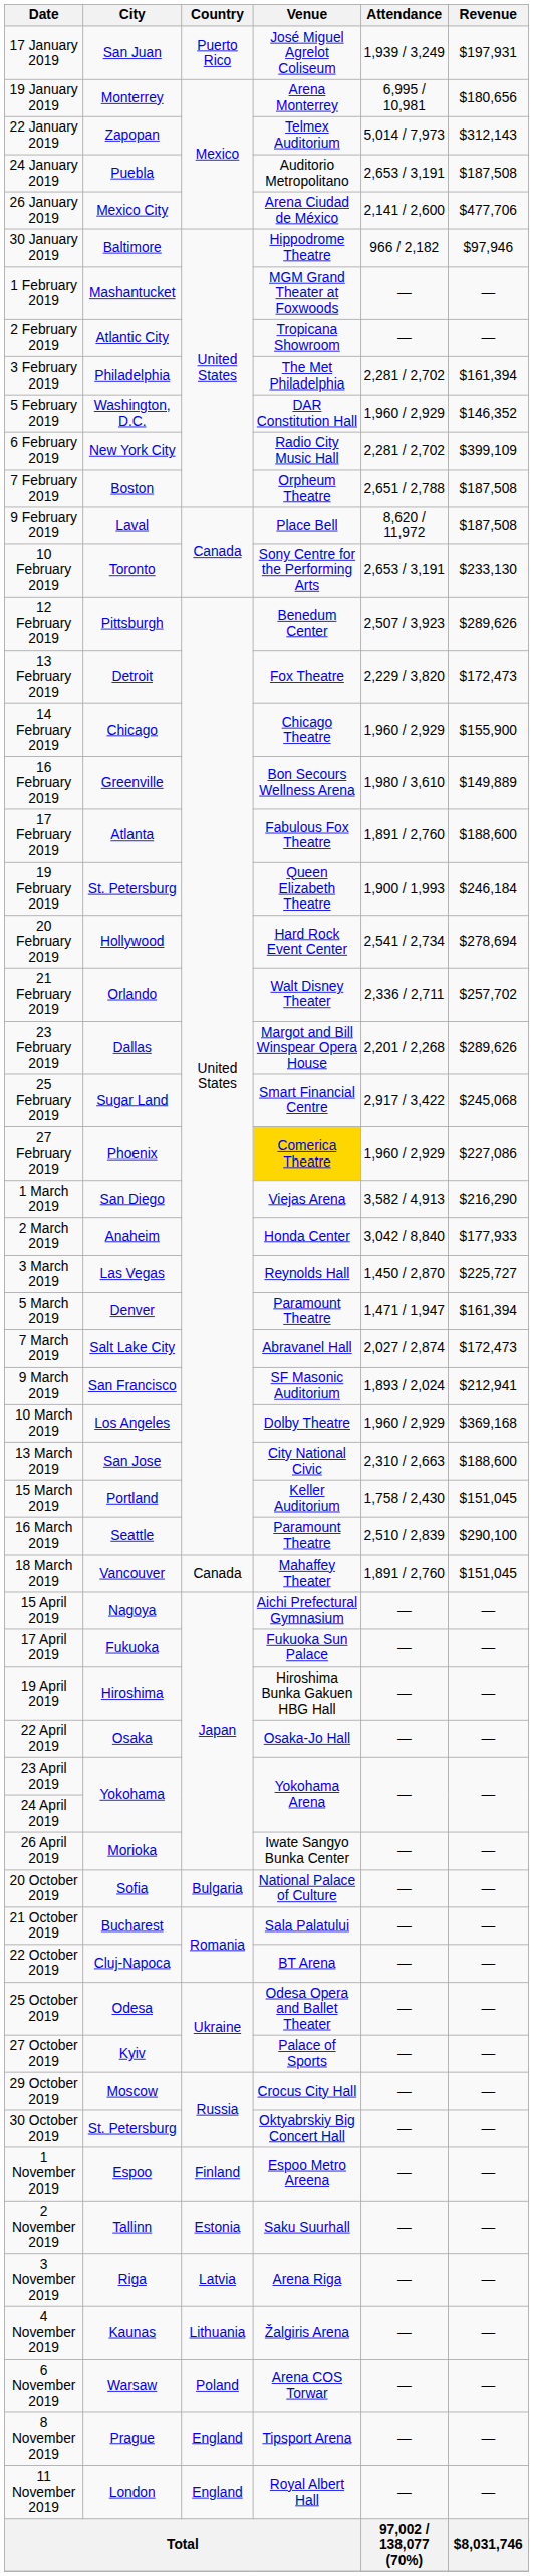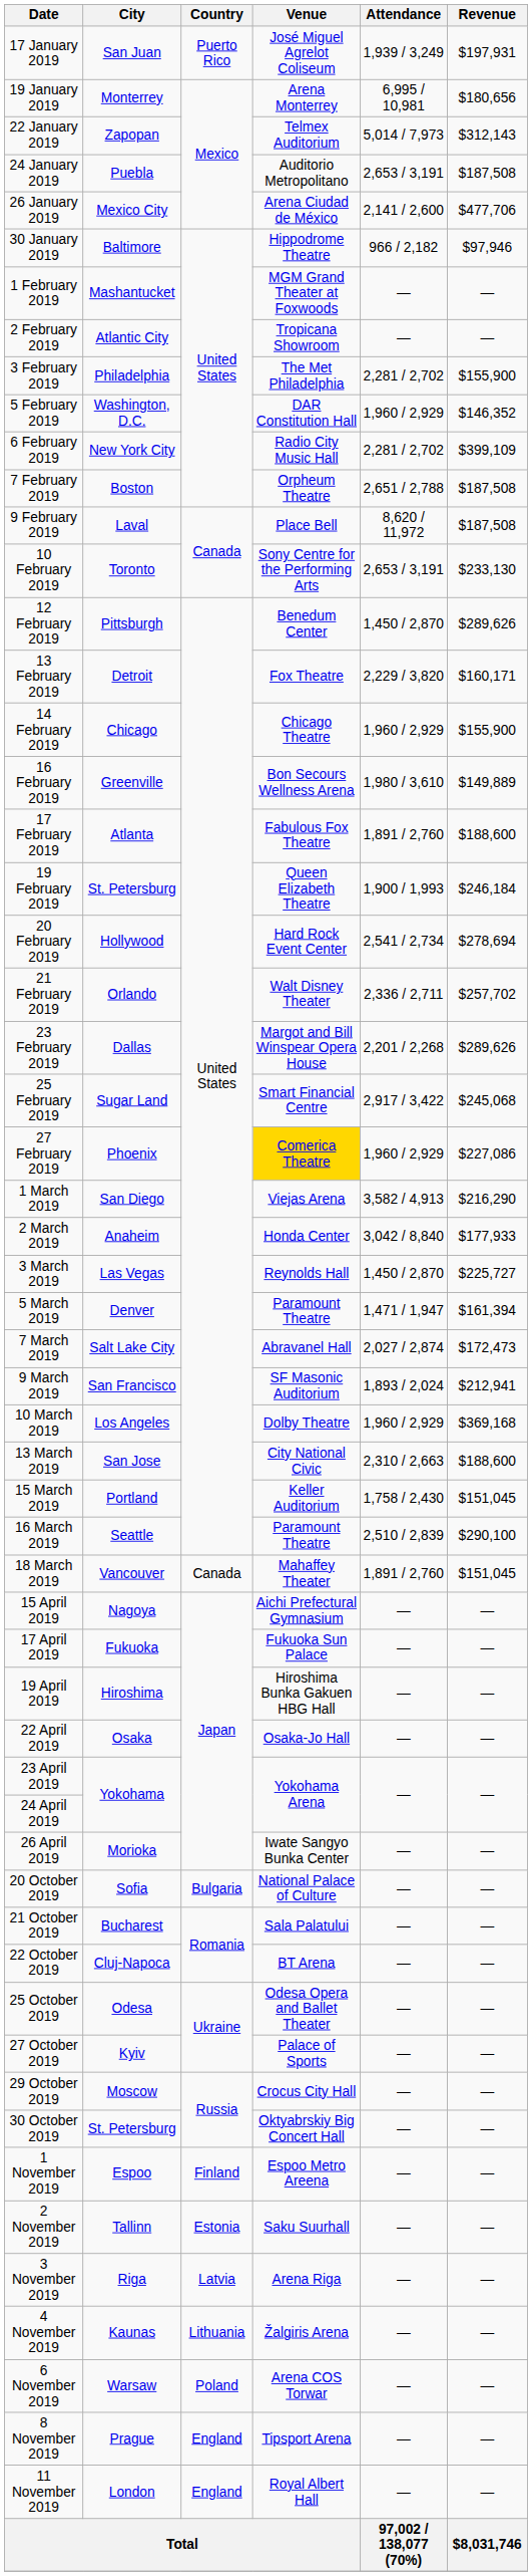 <table class="wikitable" style="text-align:center;">
 <tr>
 <th width="150">Date</th>
 <th width="150">City</th>
 <th width="150">Country</th>
 <th width="250">Venue</th>
 <th width="135">Attendance</th>
 <th width="125">Revenue</th>
 </tr>
 <tr>
 <td>17 January 2019</td>
 <td><a href='#'>San Juan</a></td>
 <td><a href='#'>Puerto Rico</a></td>
 <td><a href='#'>José Miguel Agrelot Coliseum</a></td>
 <td>1,939 / 3,249</td>
 <td>$197,931</td>
 </tr>
 <tr>
 <td>19 January 2019</td>
 <td><a href='#'>Monterrey</a></td>
 <td rowspan="4"><a href='#'>Mexico</a></td>
 <td><a href='#'>Arena Monterrey</a></td>
 <td>6,995 / 10,981</td>
 <td>$180,656</td>
 </tr>
 <tr>
 <td>22 January 2019</td>
 <td><a href='#'>Zapopan</a></td>
 <td><a href='#'>Telmex Auditorium</a></td>
 <td>5,014 / 7,973</td>
 <td>$312,143</td>
 </tr>
 <tr>
 <td>24 January 2019</td>
 <td><a href='#'>Puebla</a></td>
 <td>Auditorio Metropolitano</td>
 <td>2,653 / 3,191</td>
 <td>$187,508</td>
 </tr>
 <tr>
 <td>26 January 2019</td>
 <td><a href='#'>Mexico City</a></td>
 <td><a href='#'>Arena Ciudad de México</a></td>
 <td>2,141 / 2,600</td>
 <td>$477,706</td>
 </tr>
 <tr>
 <td>30 January 2019</td>
 <td><a href='#'>Baltimore</a></td>
 <td rowspan="7"><a href='#'>United States</a></td>
 <td><a href='#'>Hippodrome Theatre</a></td>
 <td>966 / 2,182</td>
 <td>$97,946</td>
 </tr>
 <tr>
 <td>1 February 2019</td>
 <td><a href='#'>Mashantucket</a></td>
 <td><a href='#'>MGM Grand Theater at Foxwoods</a></td>
 <td>—</td>
 <td>—</td>
 </tr>
 <tr>
 <td>2 February 2019</td>
 <td><a href='#'>Atlantic City</a></td>
 <td><a href='#'>Tropicana Showroom</a></td>
 <td>—</td>
 <td>—</td>
 </tr>
 <tr>
 <td>3 February 2019</td>
 <td><a href='#'>Philadelphia</a></td>
 <td><a href='#'>The Met Philadelphia</a></td>
 <td>2,281 / 2,702</td>
-<td>$161,394</td>
+<td>$155,900</td>
 </tr>
 <tr>
 <td>5 February 2019</td>
 <td><a href='#'>Washington, D.C.</a></td>
 <td><a href='#'>DAR Constitution Hall</a></td>
 <td>1,960 / 2,929</td>
 <td>$146,352</td>
 </tr>
 <tr>
 <td>6 February 2019</td>
 <td><a href='#'>New York City</a></td>
 <td><a href='#'>Radio City Music Hall</a></td>
 <td>2,281 / 2,702</td>
 <td>$399,109</td>
 </tr>
 <tr>
 <td>7 February 2019</td>
 <td><a href='#'>Boston</a></td>
 <td><a href='#'>Orpheum Theatre</a></td>
 <td>2,651 / 2,788</td>
 <td>$187,508</td>
 </tr>
 <tr>
 <td>9 February 2019</td>
 <td><a href='#'>Laval</a></td>
 <td rowspan="2"><a href='#'>Canada</a></td>
 <td><a href='#'>Place Bell</a></td>
 <td>8,620 / 11,972</td>
 <td>$187,508</td>
 </tr>
 <tr>
 <td>10 February 2019</td>
 <td><a href='#'>Toronto</a></td>
 <td><a href='#'>Sony Centre for the Performing Arts</a></td>
 <td>2,653 / 3,191</td>
 <td>$233,130</td>
 </tr>
 <tr>
 <td>12 February 2019</td>
 <td><a href='#'>Pittsburgh</a></td>
 <td rowspan="21">United States</td>
 <td><a href='#'>Benedum Center</a></td>
-<td>2,507 / 3,923</td>
+<td>1,450 / 2,870</td>
 <td>$289,626</td>
 </tr>
 <tr>
 <td>13 February 2019</td>
 <td><a href='#'>Detroit</a></td>
 <td><a href='#'>Fox Theatre</a></td>
 <td>2,229 / 3,820</td>
-<td>$172,473</td>
+<td>$160,171</td>
 </tr>
 <tr>
 <td>14 February 2019</td>
 <td><a href='#'>Chicago</a></td>
 <td><a href='#'>Chicago Theatre</a></td>
 <td>1,960 / 2,929</td>
 <td>$155,900</td>
 </tr>
 <tr>
 <td>16 February 2019</td>
 <td><a href='#'>Greenville</a></td>
 <td><a href='#'>Bon Secours Wellness Arena</a></td>
 <td>1,980 / 3,610</td>
 <td>$149,889</td>
 </tr>
 <tr>
 <td>17 February 2019</td>
 <td><a href='#'>Atlanta</a></td>
 <td><a href='#'>Fabulous Fox Theatre</a></td>
 <td>1,891 / 2,760</td>
 <td>$188,600</td>
 </tr>
 <tr>
 <td>19 February 2019</td>
 <td><a href='#'>St. Petersburg</a></td>
 <td><a href='#'>Queen Elizabeth Theatre</a></td>
 <td>1,900 / 1,993</td>
 <td>$246,184</td>
 </tr>
 <tr>
 <td>20 February 2019</td>
 <td><a href='#'>Hollywood</a></td>
 <td><a href='#'>Hard Rock Event Center</a></td>
 <td>2,541 / 2,734</td>
 <td>$278,694</td>
 </tr>
 <tr>
 <td>21 February 2019</td>
 <td><a href='#'>Orlando</a></td>
 <td><a href='#'>Walt Disney Theater</a></td>
 <td>2,336 / 2,711</td>
 <td>$257,702</td>
 </tr>
 <tr>
 <td>23 February 2019</td>
 <td><a href='#'>Dallas</a></td>
 <td><a href='#'>Margot and Bill Winspear Opera House</a></td>
 <td>2,201 / 2,268</td>
 <td>$289,626</td>
 </tr>
 <tr>
 <td>25 February 2019</td>
 <td><a href='#'>Sugar Land</a></td>
 <td><a href='#'>Smart Financial Centre</a></td>
 <td>2,917 / 3,422</td>
 <td>$245,068</td>
 </tr>
 <tr>
 <td>27 February 2019</td>
 <td><a href='#'>Phoenix</a></td>
 <td style="background: gold;"><a href='#'>Comerica Theatre</a></td>
 <td>1,960 / 2,929</td>
 <td>$227,086</td>
 </tr>
 <tr>
 <td>1 March 2019</td>
 <td><a href='#'>San Diego</a></td>
 <td><a href='#'>Viejas Arena</a></td>
 <td>3,582 / 4,913</td>
 <td>$216,290</td>
 </tr>
 <tr>
 <td>2 March 2019</td>
 <td><a href='#'>Anaheim</a></td>
 <td><a href='#'>Honda Center</a></td>
 <td>3,042 / 8,840</td>
 <td>$177,933</td>
 </tr>
 <tr>
 <td>3 March 2019</td>
 <td><a href='#'>Las Vegas</a></td>
 <td><a href='#'>Reynolds Hall</a></td>
 <td>1,450 / 2,870</td>
 <td>$225,727</td>
 </tr>
 <tr>
 <td>5 March 2019</td>
 <td><a href='#'>Denver</a></td>
 <td><a href='#'>Paramount Theatre</a></td>
 <td>1,471 / 1,947</td>
 <td>$161,394</td>
 </tr>
 <tr>
 <td>7 March 2019</td>
 <td><a href='#'>Salt Lake City</a></td>
 <td><a href='#'>Abravanel Hall</a></td>
 <td>2,027 / 2,874</td>
 <td>$172,473</td>
 </tr>
 <tr>
 <td>9 March 2019</td>
 <td><a href='#'>San Francisco</a></td>
 <td><a href='#'>SF Masonic Auditorium</a></td>
 <td>1,893 / 2,024</td>
 <td>$212,941</td>
 </tr>
 <tr>
 <td>10 March 2019</td>
 <td><a href='#'>Los Angeles</a></td>
 <td><a href='#'>Dolby Theatre</a></td>
 <td>1,960 / 2,929</td>
 <td>$369,168</td>
 </tr>
 <tr>
 <td>13 March 2019</td>
 <td><a href='#'>San Jose</a></td>
 <td><a href='#'>City National Civic</a></td>
 <td>2,310 / 2,663</td>
 <td>$188,600</td>
 </tr>
 <tr>
 <td>15 March 2019</td>
 <td><a href='#'>Portland</a></td>
 <td><a href='#'>Keller Auditorium</a></td>
 <td>1,758 / 2,430</td>
 <td>$151,045</td>
 </tr>
 <tr>
 <td>16 March 2019</td>
 <td><a href='#'>Seattle</a></td>
 <td><a href='#'>Paramount Theatre</a></td>
 <td>2,510 / 2,839</td>
 <td>$290,100</td>
 </tr>
 <tr>
 <td>18 March 2019</td>
 <td><a href='#'>Vancouver</a></td>
 <td>Canada</td>
 <td><a href='#'>Mahaffey Theater</a></td>
 <td>1,891 / 2,760</td>
 <td>$151,045</td>
 </tr>
 <tr>
 <td>15 April 2019</td>
 <td><a href='#'>Nagoya</a></td>
 <td rowspan="7"><a href='#'>Japan</a></td>
 <td><a href='#'>Aichi Prefectural Gymnasium</a></td>
 <td>—</td>
 <td>—</td>
 </tr>
 <tr>
 <td>17 April 2019</td>
 <td><a href='#'>Fukuoka</a></td>
 <td><a href='#'>Fukuoka Sun Palace</a></td>
 <td>—</td>
 <td>—</td>
 </tr>
 <tr>
 <td>19 April 2019</td>
 <td><a href='#'>Hiroshima</a></td>
 <td>Hiroshima Bunka Gakuen HBG Hall</td>
 <td>—</td>
 <td>—</td>
 </tr>
 <tr>
 <td>22 April 2019</td>
 <td><a href='#'>Osaka</a></td>
 <td><a href='#'>Osaka-Jo Hall</a></td>
 <td>—</td>
 <td>—</td>
 </tr>
 <tr>
 <td>23 April 2019</td>
 <td rowspan="2"><a href='#'>Yokohama</a></td>
 <td rowspan="2"><a href='#'>Yokohama Arena</a></td>
 <td rowspan="2">—</td>
 <td rowspan="2">—</td>
 </tr>
 <tr>
 <td>24 April 2019</td>
 </tr>
 <tr>
 <td>26 April 2019</td>
 <td><a href='#'>Morioka</a></td>
 <td>Iwate Sangyo Bunka Center</td>
 <td>—</td>
 <td>—</td>
 </tr>
 <tr>
 <td>20 October 2019</td>
 <td><a href='#'>Sofia</a></td>
 <td><a href='#'>Bulgaria</a></td>
 <td><a href='#'>National Palace of Culture</a></td>
 <td>—</td>
 <td>—</td>
 </tr>
 <tr>
 <td>21 October 2019</td>
 <td><a href='#'>Bucharest</a></td>
 <td rowspan="2"><a href='#'>Romania</a></td>
 <td><a href='#'>Sala Palatului</a></td>
 <td>—</td>
 <td>—</td>
 </tr>
 <tr>
 <td>22 October 2019</td>
 <td><a href='#'>Cluj-Napoca</a></td>
 <td><a href='#'>BT Arena</a></td>
 <td>—</td>
 <td>—</td>
 </tr>
 <tr>
 <td>25 October 2019</td>
 <td><a href='#'>Odesa</a></td>
 <td rowspan="2"><a href='#'>Ukraine</a></td>
 <td><a href='#'>Odesa Opera and Ballet Theater</a></td>
 <td>—</td>
 <td>—</td>
 </tr>
 <tr>
 <td>27 October 2019</td>
 <td><a href='#'>Kyiv</a></td>
 <td><a href='#'>Palace of Sports</a></td>
 <td>—</td>
 <td>—</td>
 </tr>
 <tr>
 <td>29 October 2019</td>
 <td><a href='#'>Moscow</a></td>
 <td rowspan="2"><a href='#'>Russia</a></td>
 <td><a href='#'>Crocus City Hall</a></td>
 <td>—</td>
 <td>—</td>
 </tr>
 <tr>
 <td>30 October 2019</td>
 <td><a href='#'>St. Petersburg</a></td>
 <td><a href='#'>Oktyabrskiy Big Concert Hall</a></td>
 <td>—</td>
 <td>—</td>
 </tr>
 <tr>
 <td>1 November 2019</td>
 <td><a href='#'>Espoo</a></td>
 <td><a href='#'>Finland</a></td>
 <td><a href='#'>Espoo Metro Areena</a></td>
 <td>—</td>
 <td>—</td>
 </tr>
 <tr>
 <td>2 November 2019</td>
 <td><a href='#'>Tallinn</a></td>
 <td><a href='#'>Estonia</a></td>
 <td><a href='#'>Saku Suurhall</a></td>
 <td>—</td>
 <td>—</td>
 </tr>
 <tr>
 <td>3 November 2019</td>
 <td><a href='#'>Riga</a></td>
 <td><a href='#'>Latvia</a></td>
 <td><a href='#'>Arena Riga</a></td>
 <td>—</td>
 <td>—</td>
 </tr>
 <tr>
 <td>4 November 2019</td>
 <td><a href='#'>Kaunas</a></td>
 <td><a href='#'>Lithuania</a></td>
 <td><a href='#'>Žalgiris Arena</a></td>
 <td>—</td>
 <td>—</td>
 </tr>
 <tr>
 <td>6 November 2019</td>
 <td><a href='#'>Warsaw</a></td>
 <td><a href='#'>Poland</a></td>
 <td><a href='#'>Arena COS Torwar</a></td>
 <td>—</td>
 <td>—</td>
 </tr>
 <tr>
 <td>8 November 2019</td>
 <td><a href='#'>Prague</a></td>
 <td><a href='#'>England</a></td>
 <td><a href='#'>Tipsport Arena</a></td>
 <td>—</td>
 <td>—</td>
 </tr>
 <tr>
 <td>11 November 2019</td>
 <td><a href='#'>London</a></td>
 <td><a href='#'>England</a></td>
 <td><a href='#'>Royal Albert Hall</a></td>
 <td>—</td>
 <td>—</td>
 </tr>
 <tr>
 <th colspan="4">Total</th>
 <th>97,002 / 138,077<br>(70%)</th>
 <th>$8,031,746</th>
 </tr>
 <tr>
 </tr>
 </table>
